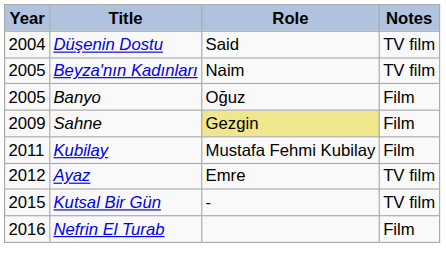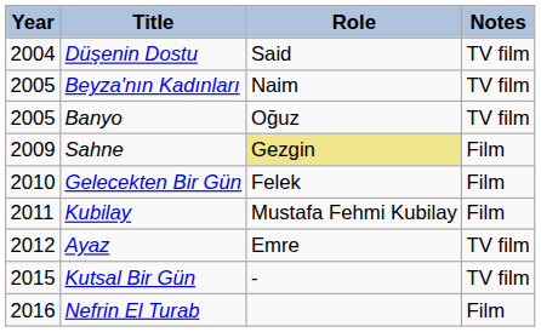 <table class="wikitable" style="font-size:90%;">
 <tr>
 <th style="background:#B0C3DE;">Year</th>
 <th style="background:#B0C3DE;">Title</th>
 <th style="background:#B0C3DE;">Role</th>
 <th style="background:#B0C3DE;">Notes</th>
 </tr>
 <tr>
 <td>2004</td>
 <td><em><a href='#'>Düşenin Dostu</a></em></td>
 <td>Said</td>
 <td>TV film</td>
 </tr>
 <tr>
 <td>2005</td>
 <td><em><a href='#'>Beyza'nın Kadınları</a></em></td>
 <td>Naim</td>
 <td>TV film</td>
 </tr>
 <tr>
 <td>2005</td>
 <td><em>Banyo</em></td>
 <td>Oğuz</td>
-<td>Film</td>
+<td>TV film</td>
 </tr>
 <tr>
 <td>2009</td>
 <td><em>Sahne</em></td>
 <td style="background: khaki;">Gezgin</td>
+<td>Film</td>
+</tr>
+<tr>
+<td>2010</td>
+<td><em><a href='#'>Gelecekten Bir Gün</a></em></td>
+<td>Felek</td>
 <td>Film</td>
 </tr>
 <tr>
 <td>2011</td>
 <td><em><a href='#'>Kubilay</a></em></td>
 <td>Mustafa Fehmi Kubilay</td>
 <td>Film</td>
 </tr>
 <tr>
 <td>2012</td>
 <td><em><a href='#'>Ayaz</a></em></td>
 <td>Emre</td>
 <td>TV film</td>
 </tr>
 <tr>
 <td>2015</td>
 <td><em><a href='#'>Kutsal Bir Gün</a></em></td>
 <td>-</td>
 <td>TV film</td>
 </tr>
 <tr>
 <td>2016</td>
 <td><em><a href='#'>Nefrin El Turab</a></em></td>
 <td></td>
 <td>Film</td>
 </tr>
 </table>
